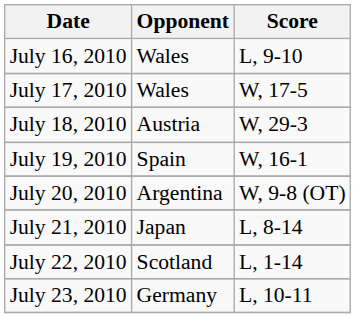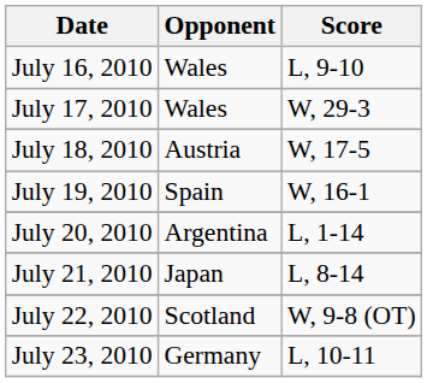 <table class="wikitable" border="1" "align=center">
 <tr>
 <th>Date</th>
 <th>Opponent</th>
 <th>Score</th>
 </tr>
 <tr>
 <td>July 16, 2010</td>
 <td>Wales</td>
 <td>L, 9-10</td>
 </tr>
 <tr>
 </tr>
 <tr>
 <td>July 17, 2010</td>
 <td>Wales</td>
-<td>W, 17-5</td>
+<td>W, 29-3</td>
 </tr>
 <tr>
 </tr>
 <tr>
 <td>July 18, 2010</td>
 <td>Austria</td>
-<td>W, 29-3</td>
+<td>W, 17-5</td>
 </tr>
 <tr>
 </tr>
 <tr>
 <td>July 19, 2010</td>
 <td>Spain</td>
 <td>W, 16-1</td>
 </tr>
 <tr>
 </tr>
 <tr>
 <td>July 20, 2010</td>
 <td>Argentina</td>
-<td>W, 9-8 (OT)</td>
+<td>L, 1-14</td>
 </tr>
 <tr>
 </tr>
 <tr>
 <td>July 21, 2010</td>
 <td>Japan</td>
 <td>L, 8-14</td>
 </tr>
 <tr>
 </tr>
 <tr>
 <td>July 22, 2010</td>
 <td>Scotland</td>
-<td>L, 1-14</td>
+<td>W, 9-8 (OT)</td>
 </tr>
 <tr>
 </tr>
 <tr>
 <td>July 23, 2010</td>
 <td>Germany</td>
 <td>L, 10-11</td>
 </tr>
 <tr>
 </tr>
 </table>
